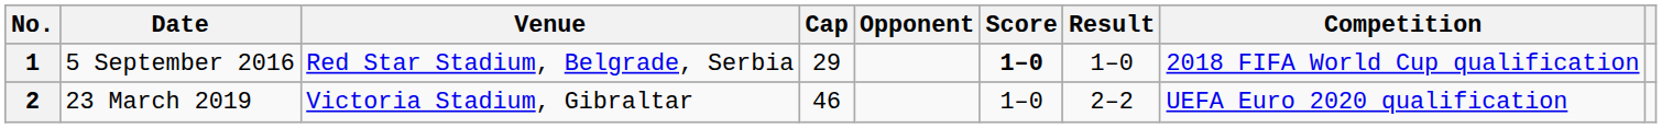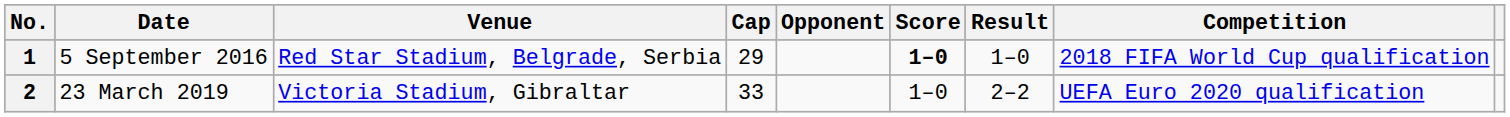 <table class="wikitable sortable plainrowheaders">
 <tr>
 <th scope=col>No.</th>
 <th scope=col data-sort-type=date>Date</th>
 <th scope=col>Venue</th>
 <th scope=col>Cap</th>
 <th scope=col>Opponent</th>
 <th scope=col>Score</th>
 <th scope=col>Result</th>
 <th scope=col>Competition</th>
 <th scope=col class=unsortable></th>
 </tr>
 <tr>
 <th scope=row style=text-align:center>1</th>
 <td>5 September 2016</td>
 <td><a href='#'>Red Star Stadium</a>, <a href='#'>Belgrade</a>, Serbia</td>
 <td align=center>29</td>
 <td></td>
 <td align=center><strong>1–0</strong></td>
 <td align=center>1–0</td>
 <td><a href='#'>2018 FIFA World Cup qualification</a></td>
 <td align=center></td>
 </tr>
 <tr>
 <th scope=row style=text-align:center>2</th>
 <td>23 March 2019</td>
 <td><a href='#'>Victoria Stadium</a>, Gibraltar</td>
-<td align=center>46</td>
+<td align=center>33</td>
 <td></td>
 <td align=center>1–0</td>
 <td align=center>2–2</td>
 <td><a href='#'>UEFA Euro 2020 qualification</a></td>
 <td align=center></td>
 </tr>
 </table>
